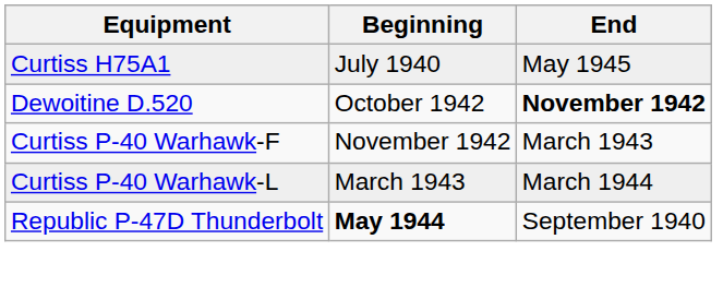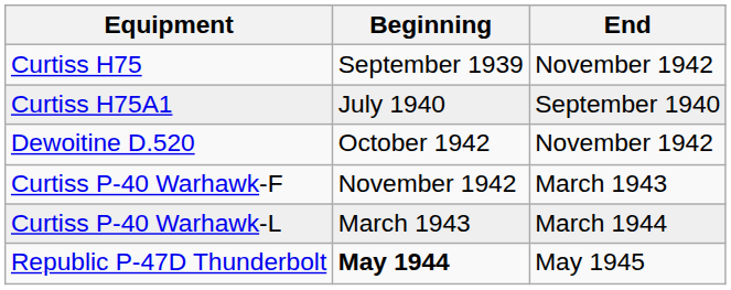 <table class="wikitable">
 <tr bgcolor="#CCCCCC">
 <th>Equipment</th>
 <th>Beginning</th>
 <th>End</th>
 </tr>
+<tr -------->
+<td><a href='#'>Curtiss H75</a></td>
+<td>September 1939</td>
+<td>November 1942</td>
+</tr>
 <tr bgcolor="#EFEFEF">
 <td> <a href='#'>Curtiss H75A1</a></td>
 <td>July 1940</td>
-<td>May 1945</td>
+<td>September 1940</td>
 </tr>
 <tr -------->
 <td> <a href='#'>Dewoitine D.520</a></td>
 <td>October 1942</td>
-<td><strong>November 1942</strong></td>
+<td>November 1942</td>
 </tr>
 <tr -------->
 <td> <a href='#'>Curtiss P-40 Warhawk</a>-F</td>
 <td>November 1942</td>
 <td>March 1943</td>
 </tr>
 <tr bgcolor="#EFEFEF">
 <td> <a href='#'>Curtiss P-40 Warhawk</a>-L</td>
 <td>March 1943</td>
 <td>March 1944</td>
 </tr>
 <tr -------->
 <td><a href='#'>Republic P-47D Thunderbolt</a></td>
 <td><strong>May 1944</strong></td>
-<td>September 1940</td>
+<td>May 1945</td>
 </tr>
 </table>
